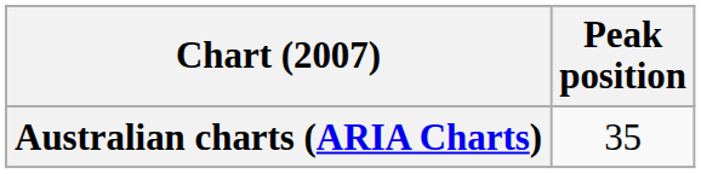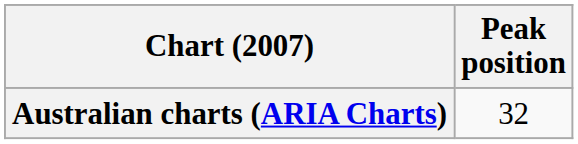 <table class="wikitable sortable plainrowheaders" style="text-align:center">
 <tr>
 <th scope="col">Chart (2007)</th>
 <th scope="col">Peak<br>position</th>
 </tr>
 <tr>
 <th scope="row">Australian charts (<a href='#'>ARIA Charts</a>)</th>
-<td>35</td>
+<td>32</td>
 </tr>
 </table>
